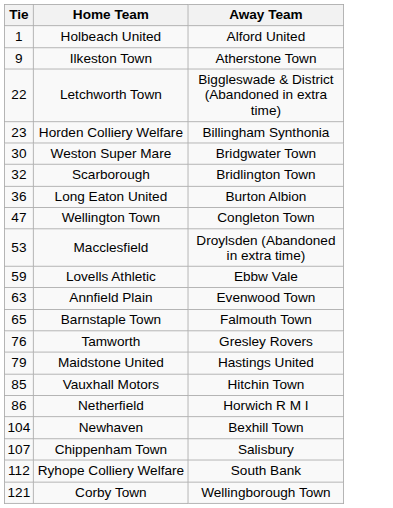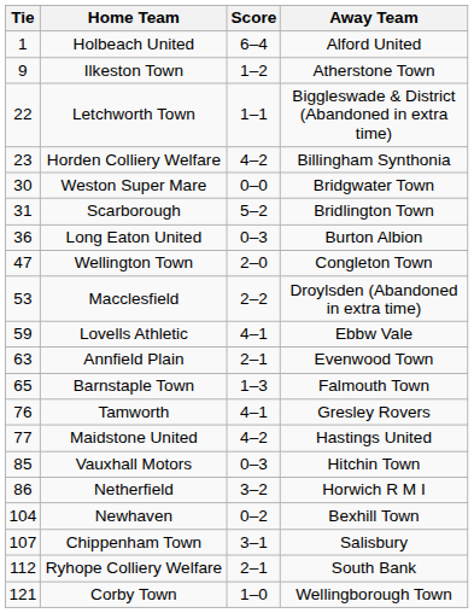 <table class="wikitable" style="text-align:center;">
 <tr>
 <th width=20>Tie</th>
 <th width=175>Home Team</th>
+<th width=20>Score</th>
 <th width=175>Away Team</th>
 </tr>
 <tr>
 <td>1</td>
 <td>Holbeach United</td>
+<td>6–4</td>
 <td>Alford United</td>
 </tr>
 <tr>
 <td>9</td>
 <td>Ilkeston Town</td>
+<td>1–2</td>
 <td>Atherstone Town</td>
 </tr>
 <tr>
 <td>22</td>
 <td>Letchworth Town</td>
+<td>1–1</td>
 <td>Biggleswade & District (Abandoned in extra time)</td>
 </tr>
 <tr>
 <td>23</td>
 <td>Horden Colliery Welfare</td>
+<td>4–2</td>
 <td>Billingham Synthonia</td>
 </tr>
 <tr>
 <td>30</td>
 <td>Weston Super Mare</td>
+<td>0–0</td>
 <td>Bridgwater Town</td>
 </tr>
 <tr>
-<td>32</td>
+<td>31</td>
 <td>Scarborough</td>
+<td>5–2</td>
 <td>Bridlington Town</td>
 </tr>
 <tr>
 <td>36</td>
 <td>Long Eaton United</td>
+<td>0–3</td>
 <td>Burton Albion</td>
 </tr>
 <tr>
 <td>47</td>
 <td>Wellington Town</td>
+<td>2–0</td>
 <td>Congleton Town</td>
 </tr>
 <tr>
 <td>53</td>
 <td>Macclesfield</td>
+<td>2–2</td>
 <td>Droylsden (Abandoned in extra time)</td>
 </tr>
 <tr>
 <td>59</td>
 <td>Lovells Athletic</td>
+<td>4–1</td>
 <td>Ebbw Vale</td>
 </tr>
 <tr>
 <td>63</td>
 <td>Annfield Plain</td>
+<td>2–1</td>
 <td>Evenwood Town</td>
 </tr>
 <tr>
 <td>65</td>
 <td>Barnstaple Town</td>
+<td>1–3</td>
 <td>Falmouth Town</td>
 </tr>
 <tr>
 <td>76</td>
 <td>Tamworth</td>
+<td>4–1</td>
 <td>Gresley Rovers</td>
 </tr>
 <tr>
-<td>79</td>
+<td>77</td>
 <td>Maidstone United</td>
+<td>4–2</td>
 <td>Hastings United</td>
 </tr>
 <tr>
 <td>85</td>
 <td>Vauxhall Motors</td>
+<td>0–3</td>
 <td>Hitchin Town</td>
 </tr>
 <tr>
 <td>86</td>
 <td>Netherfield</td>
+<td>3–2</td>
 <td>Horwich R M I</td>
 </tr>
 <tr>
 <td>104</td>
 <td>Newhaven</td>
+<td>0–2</td>
 <td>Bexhill Town</td>
 </tr>
 <tr>
 <td>107</td>
 <td>Chippenham Town</td>
+<td>3–1</td>
 <td>Salisbury</td>
 </tr>
 <tr>
 <td>112</td>
 <td>Ryhope Colliery Welfare</td>
+<td>2–1</td>
 <td>South Bank</td>
 </tr>
 <tr>
 <td>121</td>
 <td>Corby Town</td>
+<td>1–0</td>
 <td>Wellingborough Town</td>
 </tr>
 </table>
